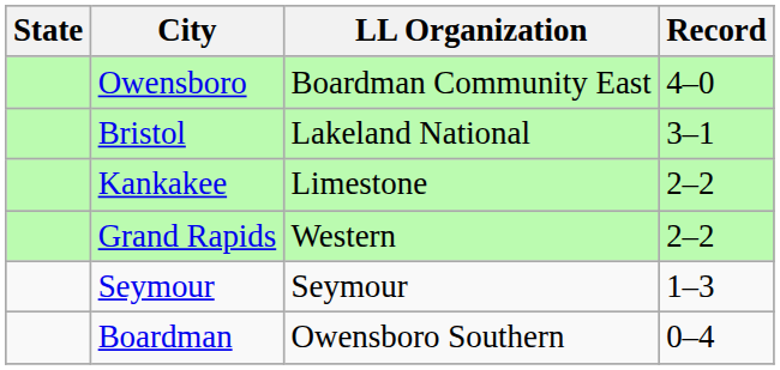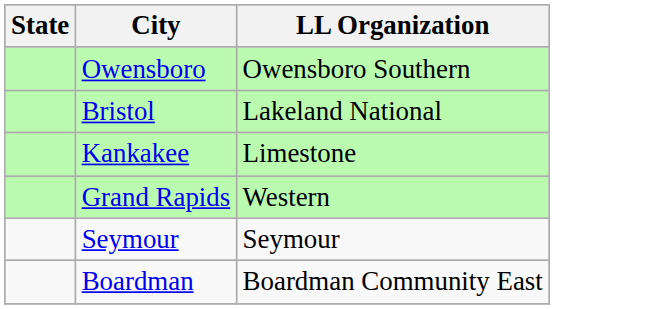 <table class="wikitable">
 <tr>
 <th>State</th>
 <th>City</th>
 <th>LL Organization</th>
-<th>Record</th>
 </tr>
 <tr bgcolor=#bbfbb>
 <td><strong></strong></td>
 <td><a href='#'>Owensboro</a></td>
-<td>Boardman Community East</td>
-<td>4–0</td>
+<td>Owensboro Southern</td>
 </tr>
 <tr bgcolor=#bbfbb>
 <td><strong></strong></td>
 <td><a href='#'>Bristol</a></td>
 <td>Lakeland National</td>
-<td>3–1</td>
 </tr>
 <tr bgcolor=#bbfbb>
 <td><strong></strong></td>
 <td><a href='#'>Kankakee</a></td>
 <td>Limestone</td>
-<td>2–2</td>
 </tr>
 <tr bgcolor=#bbfbb>
 <td><strong></strong></td>
 <td><a href='#'>Grand Rapids</a></td>
 <td>Western</td>
-<td>2–2</td>
 </tr>
 <tr>
 <td><strong></strong></td>
 <td><a href='#'>Seymour</a></td>
 <td>Seymour</td>
-<td>1–3</td>
 </tr>
 <tr>
 <td><strong></strong></td>
 <td><a href='#'>Boardman</a></td>
-<td>Owensboro Southern</td>
-<td>0–4</td>
+<td>Boardman Community East</td>
 </tr>
 </table>
